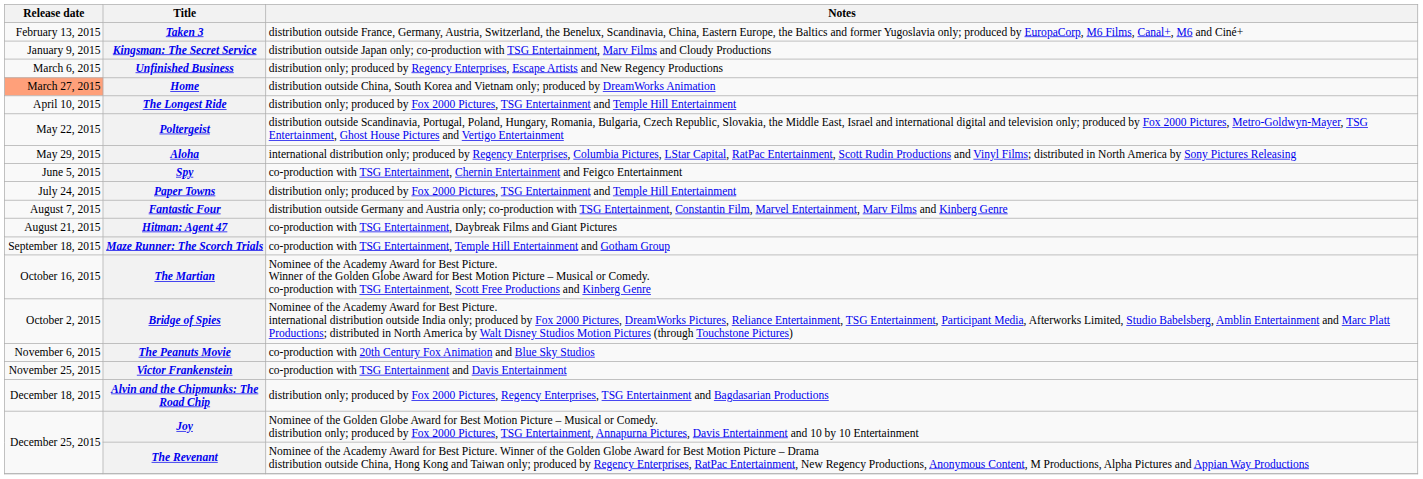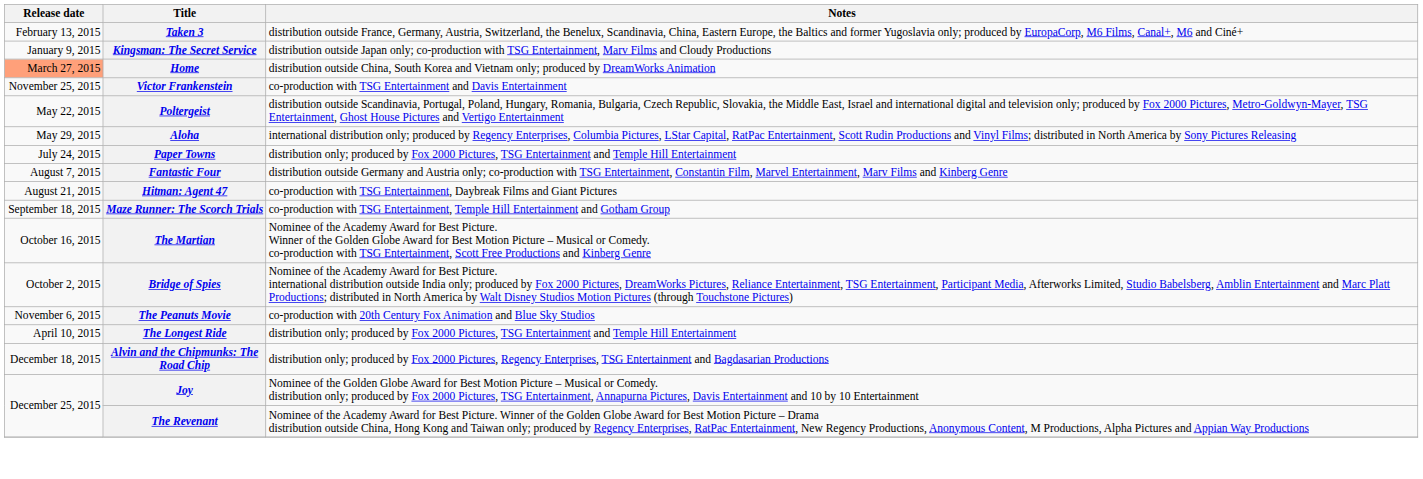 <table class="wikitable plainrowheaders sortable" style="width:99%;">
 <tr>
 <th scope="col" style="width:130px;">Release date</th>
 <th scope="col">Title</th>
 <th scope="col" class="unsortable">Notes</th>
 </tr>
 <tr>
 <td style="text-align:right;">February 13, 2015</td>
 <th scope="row"><em><a href='#'>Taken 3</a></em></th>
 <td>distribution outside France, Germany, Austria, Switzerland, the Benelux, Scandinavia, China, Eastern Europe, the Baltics and former Yugoslavia only; produced by <a href='#'>EuropaCorp</a>, <a href='#'>M6 Films</a>, <a href='#'>Canal+</a>, <a href='#'>M6</a> and Ciné+</td>
 </tr>
 <tr>
 <td style="text-align:right;">January 9, 2015</td>
 <th scope="row"><em><a href='#'>Kingsman: The Secret Service</a></em></th>
 <td>distribution outside Japan only; co-production with <a href='#'>TSG Entertainment</a>, <a href='#'>Marv Films</a> and Cloudy Productions</td>
 </tr>
 <tr>
-<td style="text-align:right;">March 6, 2015</td>
-<th scope="row"><em><a href='#'>Unfinished Business</a></em></th>
-<td>distribution only; produced by <a href='#'>Regency Enterprises</a>, <a href='#'>Escape Artists</a> and New Regency Productions</td>
-</tr>
-<tr>
 <td style="background: lightsalmon; text-align:right;">March 27, 2015</td>
 <th scope="row"><em><a href='#'>Home</a></em></th>
 <td>distribution outside China, South Korea and Vietnam only; produced by <a href='#'>DreamWorks Animation</a></td>
 </tr>
 <tr>
-<td style="text-align:right;">April 10, 2015</td>
-<th scope="row"><em><a href='#'>The Longest Ride</a></em></th>
-<td>distribution only; produced by <a href='#'>Fox 2000 Pictures</a>, <a href='#'>TSG Entertainment</a> and <a href='#'>Temple Hill Entertainment</a></td>
+<td style="text-align:right;">November 25, 2015</td>
+<th scope="row"><em><a href='#'>Victor Frankenstein</a></em></th>
+<td>co-production with <a href='#'>TSG Entertainment</a> and <a href='#'>Davis Entertainment</a></td>
 </tr>
 <tr>
 <td style="text-align:right;">May 22, 2015</td>
 <th scope="row"><em><a href='#'>Poltergeist</a></em></th>
 <td>distribution outside Scandinavia, Portugal, Poland, Hungary, Romania, Bulgaria, Czech Republic, Slovakia, the Middle East, Israel and international digital and television only; produced by <a href='#'>Fox 2000 Pictures</a>, <a href='#'>Metro-Goldwyn-Mayer</a>, <a href='#'>TSG Entertainment</a>, <a href='#'>Ghost House Pictures</a> and <a href='#'>Vertigo Entertainment</a></td>
 </tr>
 <tr>
 <td style="text-align:right;">May 29, 2015</td>
 <th scope="row"><em><a href='#'>Aloha</a></em></th>
 <td>international distribution only; produced by <a href='#'>Regency Enterprises</a>, <a href='#'>Columbia Pictures</a>, <a href='#'>LStar Capital</a>, <a href='#'>RatPac Entertainment</a>, <a href='#'>Scott Rudin Productions</a> and <a href='#'>Vinyl Films</a>; distributed in North America by <a href='#'>Sony Pictures Releasing</a></td>
-</tr>
-<tr>
-<td style="text-align:right;">June 5, 2015</td>
-<th scope="row"><em><a href='#'>Spy</a></em></th>
-<td>co-production with <a href='#'>TSG Entertainment</a>, <a href='#'>Chernin Entertainment</a> and Feigco Entertainment</td>
 </tr>
 <tr>
 <td style="text-align:right;">July 24, 2015</td>
 <th scope="row"><em><a href='#'>Paper Towns</a></em></th>
 <td>distribution only; produced by <a href='#'>Fox 2000 Pictures</a>, <a href='#'>TSG Entertainment</a> and <a href='#'>Temple Hill Entertainment</a></td>
 </tr>
 <tr>
 <td style="text-align:right;">August 7, 2015</td>
 <th scope="row"><em><a href='#'>Fantastic Four</a></em></th>
 <td>distribution outside Germany and Austria only; co-production with <a href='#'>TSG Entertainment</a>, <a href='#'>Constantin Film</a>, <a href='#'>Marvel Entertainment</a>, <a href='#'>Marv Films</a> and <a href='#'>Kinberg Genre</a></td>
 </tr>
 <tr>
 <td style="text-align:right;">August 21, 2015</td>
 <th scope="row"><em><a href='#'>Hitman: Agent 47</a></em></th>
 <td>co-production with <a href='#'>TSG Entertainment</a>, Daybreak Films and Giant Pictures</td>
 </tr>
 <tr>
 <td style="text-align:right;">September 18, 2015</td>
 <th scope="row"><em><a href='#'>Maze Runner: The Scorch Trials</a></em></th>
 <td>co-production with <a href='#'>TSG Entertainment</a>, <a href='#'>Temple Hill Entertainment</a> and <a href='#'>Gotham Group</a></td>
 </tr>
 <tr>
 <td style="text-align:right;">October 16, 2015</td>
 <th scope="row"><em><a href='#'>The Martian</a></em></th>
 <td>Nominee of the Academy Award for Best Picture.<br>Winner of the Golden Globe Award for Best Motion Picture – Musical or Comedy.<br>co-production with <a href='#'>TSG Entertainment</a>, <a href='#'>Scott Free Productions</a> and <a href='#'>Kinberg Genre</a></td>
 </tr>
 <tr>
 <td style="text-align:right;">October 2, 2015</td>
 <th scope="row"><em><a href='#'>Bridge of Spies</a></em></th>
 <td>Nominee of the Academy Award for Best Picture.<br>international distribution outside India only; produced by <a href='#'>Fox 2000 Pictures</a>, <a href='#'>DreamWorks Pictures</a>, <a href='#'>Reliance Entertainment</a>, <a href='#'>TSG Entertainment</a>, <a href='#'>Participant Media</a>, Afterworks Limited, <a href='#'>Studio Babelsberg</a>, <a href='#'>Amblin Entertainment</a> and <a href='#'>Marc Platt Productions</a>; distributed in North America by <a href='#'>Walt Disney Studios Motion Pictures</a> (through <a href='#'>Touchstone Pictures</a>)</td>
 </tr>
 <tr>
 <td style="text-align:right;">November 6, 2015</td>
 <th scope="row"><em><a href='#'>The Peanuts Movie</a></em></th>
 <td>co-production with <a href='#'>20th Century Fox Animation</a> and <a href='#'>Blue Sky Studios</a></td>
 </tr>
 <tr>
-<td style="text-align:right;">November 25, 2015</td>
-<th scope="row"><em><a href='#'>Victor Frankenstein</a></em></th>
-<td>co-production with <a href='#'>TSG Entertainment</a> and <a href='#'>Davis Entertainment</a></td>
+<td style="text-align:right;">April 10, 2015</td>
+<th scope="row"><em><a href='#'>The Longest Ride</a></em></th>
+<td>distribution only; produced by <a href='#'>Fox 2000 Pictures</a>, <a href='#'>TSG Entertainment</a> and <a href='#'>Temple Hill Entertainment</a></td>
 </tr>
 <tr>
 <td style="text-align:right;">December 18, 2015</td>
 <th scope="row"><em><a href='#'>Alvin and the Chipmunks: The Road Chip</a></em></th>
 <td>distribution only; produced by <a href='#'>Fox 2000 Pictures</a>, <a href='#'>Regency Enterprises</a>, <a href='#'>TSG Entertainment</a> and <a href='#'>Bagdasarian Productions</a></td>
 </tr>
 <tr>
 <td rowspan=2 style="text-align:right;">December 25, 2015</td>
 <th scope="row"><em><a href='#'>Joy</a></em></th>
 <td>Nominee of the Golden Globe Award for Best Motion Picture – Musical or Comedy.<br>distribution only; produced by <a href='#'>Fox 2000 Pictures</a>, <a href='#'>TSG Entertainment</a>, <a href='#'>Annapurna Pictures</a>, <a href='#'>Davis Entertainment</a> and 10 by 10 Entertainment</td>
 </tr>
 <tr>
 <th scope="row"><em><a href='#'>The Revenant</a></em></th>
 <td>Nominee of the Academy Award for Best Picture. Winner of the Golden Globe Award for Best Motion Picture – Drama<br>distribution outside China, Hong Kong and Taiwan only; produced by <a href='#'>Regency Enterprises</a>, <a href='#'>RatPac Entertainment</a>, New Regency Productions, <a href='#'>Anonymous Content</a>, M Productions, Alpha Pictures and <a href='#'>Appian Way Productions</a></td>
 </tr>
 <tr>
 </tr>
 </table>
